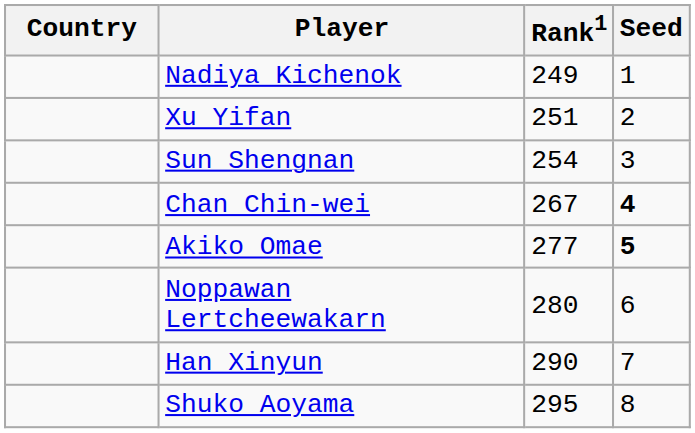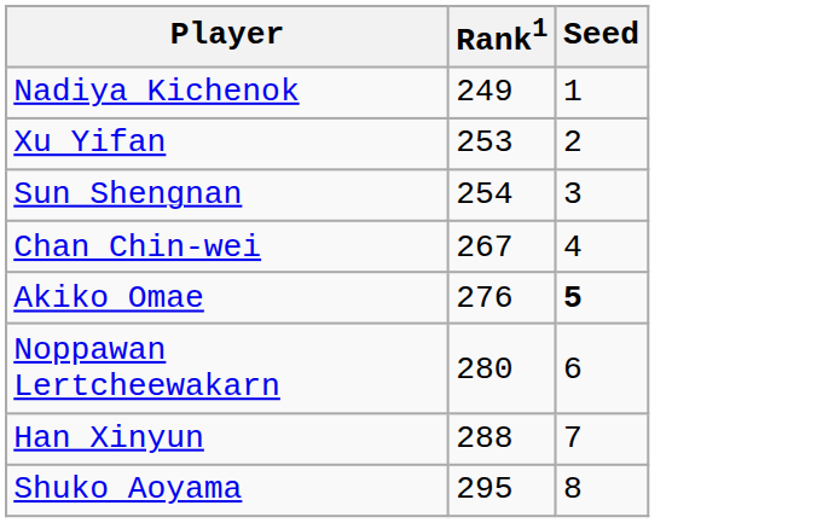 <table class="sortable wikitable">
 <tr>
-<th width="70">Country</th>
 <th width="175">Player</th>
 <th>Rank<sup>1</sup></th>
 <th>Seed</th>
 </tr>
 <tr>
-<td></td>
 <td><a href='#'>Nadiya Kichenok</a></td>
 <td>249</td>
 <td>1</td>
 </tr>
 <tr>
-<td></td>
 <td><a href='#'>Xu Yifan</a></td>
-<td>251</td>
+<td>253</td>
 <td>2</td>
 </tr>
 <tr>
-<td></td>
 <td><a href='#'>Sun Shengnan</a></td>
 <td>254</td>
 <td>3</td>
 </tr>
 <tr>
-<td></td>
 <td><a href='#'>Chan Chin-wei</a></td>
 <td>267</td>
-<td><strong>4</strong></td>
+<td>4</td>
 </tr>
 <tr>
-<td></td>
 <td><a href='#'>Akiko Omae</a></td>
-<td>277</td>
+<td>276</td>
 <td><strong>5</strong></td>
 </tr>
 <tr>
-<td></td>
 <td><a href='#'>Noppawan Lertcheewakarn</a></td>
 <td>280</td>
 <td>6</td>
 </tr>
 <tr>
-<td></td>
 <td><a href='#'>Han Xinyun</a></td>
-<td>290</td>
+<td>288</td>
 <td>7</td>
 </tr>
 <tr>
-<td></td>
 <td><a href='#'>Shuko Aoyama</a></td>
 <td>295</td>
 <td>8</td>
 </tr>
 </table>
